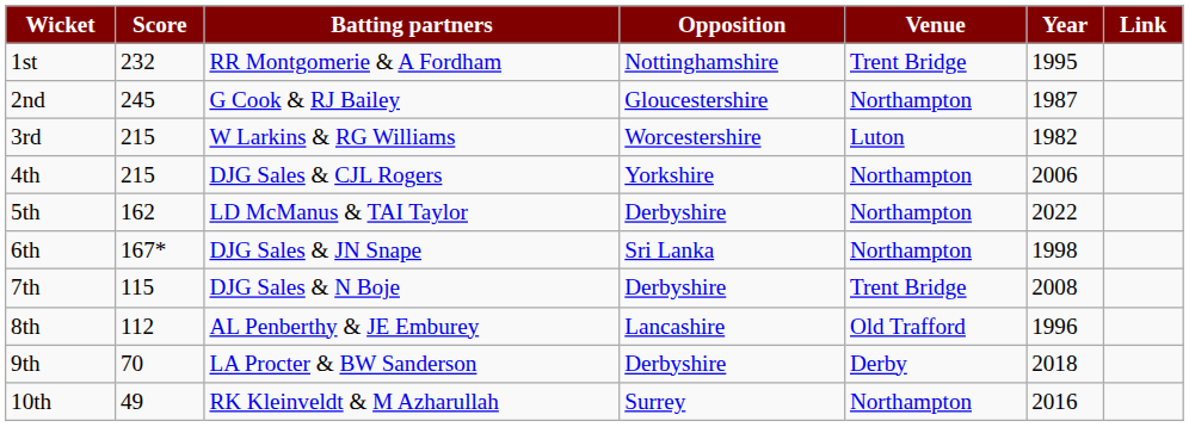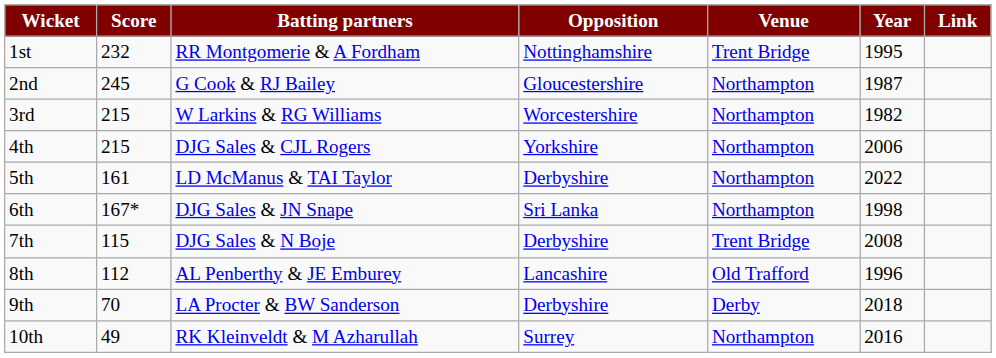 <table class="wikitable" style="font-size:95%;" width="62%">
 <tr>
 <th style="background: maroon; color:white" align=right>Wicket</th>
 <th style="background: maroon; color:white" align=right>Score</th>
 <th style="background: maroon; color:white" align=right>Batting partners</th>
 <th style="background: maroon; color:white" align=right>Opposition</th>
 <th style="background: maroon; color:white" align=right>Venue</th>
 <th style="background: maroon; color:white" align=right>Year</th>
 <th style="background: maroon; color:white" align=right>Link</th>
 </tr>
 <tr>
 <td>1st</td>
 <td>232</td>
 <td><a href='#'>RR Montgomerie</a> & <a href='#'>A Fordham</a></td>
 <td><a href='#'>Nottinghamshire</a></td>
 <td><a href='#'>Trent Bridge</a></td>
 <td>1995</td>
 <td></td>
 </tr>
 <tr>
 <td>2nd</td>
 <td>245</td>
 <td><a href='#'>G Cook</a> & <a href='#'>RJ Bailey</a></td>
 <td><a href='#'>Gloucestershire</a></td>
 <td><a href='#'>Northampton</a></td>
 <td>1987</td>
 <td></td>
 </tr>
 <tr>
 <td>3rd</td>
 <td>215</td>
 <td><a href='#'>W Larkins</a> & <a href='#'>RG Williams</a></td>
 <td><a href='#'>Worcestershire</a></td>
-<td><a href='#'>Luton</a></td>
+<td><a href='#'>Northampton</a></td>
 <td>1982</td>
 <td></td>
 </tr>
 <tr>
 <td>4th</td>
 <td>215</td>
 <td><a href='#'>DJG Sales</a> & <a href='#'>CJL Rogers</a></td>
 <td><a href='#'>Yorkshire</a></td>
 <td><a href='#'>Northampton</a></td>
 <td>2006</td>
 <td></td>
 </tr>
 <tr>
 <td>5th</td>
-<td>162</td>
+<td>161</td>
 <td><a href='#'>LD McManus</a> & <a href='#'>TAI Taylor</a></td>
 <td><a href='#'>Derbyshire</a></td>
 <td><a href='#'>Northampton</a></td>
 <td>2022</td>
 <td></td>
 </tr>
 <tr>
 <td>6th</td>
 <td>167*</td>
 <td><a href='#'>DJG Sales</a> & <a href='#'>JN Snape</a></td>
 <td><a href='#'>Sri Lanka</a></td>
 <td><a href='#'>Northampton</a></td>
 <td>1998</td>
 <td></td>
 </tr>
 <tr>
 <td>7th</td>
 <td>115</td>
 <td><a href='#'>DJG Sales</a> & <a href='#'>N Boje</a></td>
 <td><a href='#'>Derbyshire</a></td>
 <td><a href='#'>Trent Bridge</a></td>
 <td>2008</td>
 <td></td>
 </tr>
 <tr>
 <td>8th</td>
 <td>112</td>
 <td><a href='#'>AL Penberthy</a> & <a href='#'>JE Emburey</a></td>
 <td><a href='#'>Lancashire</a></td>
 <td><a href='#'>Old Trafford</a></td>
 <td>1996</td>
 <td></td>
 </tr>
 <tr>
 <td>9th</td>
 <td>70</td>
 <td><a href='#'>LA Procter</a> & <a href='#'>BW Sanderson</a></td>
 <td><a href='#'>Derbyshire</a></td>
 <td><a href='#'>Derby</a></td>
 <td>2018</td>
 <td></td>
 </tr>
 <tr>
 <td>10th</td>
 <td>49</td>
 <td><a href='#'>RK Kleinveldt</a> & <a href='#'>M Azharullah</a></td>
 <td><a href='#'>Surrey</a></td>
 <td><a href='#'>Northampton</a></td>
 <td>2016</td>
 <td></td>
 </tr>
 </table>
